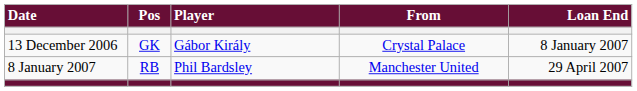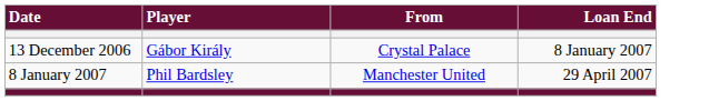 <table class="wikitable">
 <tr>
 <th style="background:#670E36; color:#ffffff; text-align:left; width:130px">Date</th>
-<th style="background:#670E36; color:#ffffff; text-align:center; width:40px">Pos</th>
 <th style="background:#670E36; color:#ffffff; text-align:left; width:180px">Player</th>
 <th style="background:#670E36; color:#ffffff; text-align:center; width:180px">From</th>
 <th style="background:#670E36; color:#ffffff; text-align:right; width:130px">Loan End</th>
 </tr>
 <tr>
 <th></th>
 <th></th>
 <th></th>
 <th></th>
-<th></th>
 </tr>
 <tr>
 <td>13 December 2006</td>
-<td style="text-align:center;"><a href='#'>GK</a></td>
 <td> <a href='#'>Gábor Király</a></td>
 <td style="text-align:center;"><a href='#'>Crystal Palace</a></td>
 <td style="text-align:right;">8 January 2007</td>
 </tr>
 <tr>
 <td>8 January 2007</td>
-<td style="text-align:center;"><a href='#'>RB</a></td>
 <td> <a href='#'>Phil Bardsley</a></td>
 <td style="text-align:center;"><a href='#'>Manchester United</a></td>
 <td style="text-align:right;">29 April 2007</td>
 </tr>
 <tr>
 <th style="background:#670E36;"></th>
 <th style="background:#670E36;"></th>
 <th style="background:#670E36;"></th>
 <th style="background:#670E36;"></th>
-<th style="background:#670E36;"></th>
 </tr>
 </table>
